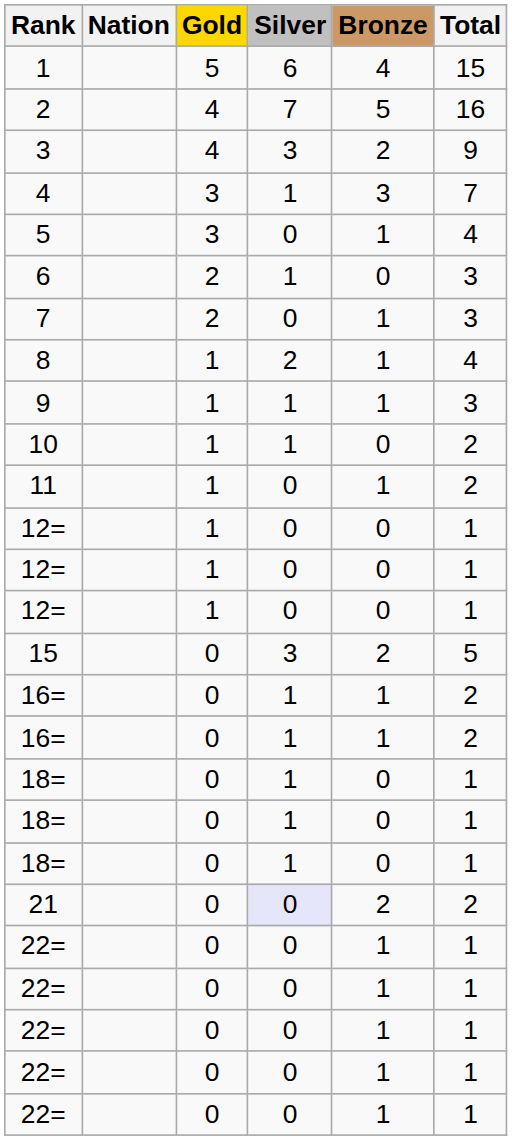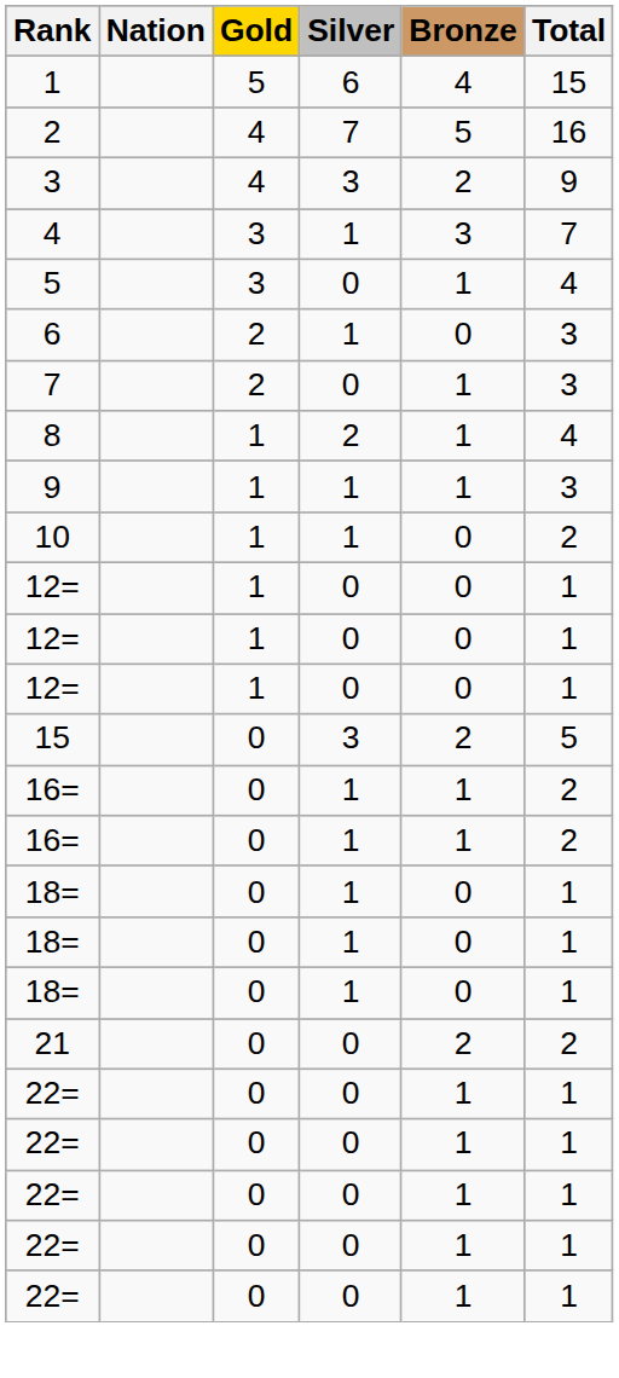 <table class="wikitable sortable" style="text-align:center">
 <tr>
 <th>Rank</th>
 <th>Nation</th>
 <th style="background-color:gold">Gold</th>
 <th style="background-color:silver">Silver</th>
 <th style="background-color:#cc9966">Bronze</th>
 <th>Total</th>
 </tr>
 <tr>
 <td>1</td>
 <td align=left></td>
 <td>5</td>
 <td>6</td>
 <td>4</td>
 <td>15</td>
 </tr>
 <tr>
 <td>2</td>
 <td align=left></td>
 <td>4</td>
 <td>7</td>
 <td>5</td>
 <td>16</td>
 </tr>
 <tr>
 <td>3</td>
 <td align=left></td>
 <td>4</td>
 <td>3</td>
 <td>2</td>
 <td>9</td>
 </tr>
 <tr>
 <td>4</td>
 <td align=left></td>
 <td>3</td>
 <td>1</td>
 <td>3</td>
 <td>7</td>
 </tr>
 <tr>
 <td>5</td>
 <td align=left></td>
 <td>3</td>
 <td>0</td>
 <td>1</td>
 <td>4</td>
 </tr>
 <tr>
 <td>6</td>
 <td align=left></td>
 <td>2</td>
 <td>1</td>
 <td>0</td>
 <td>3</td>
 </tr>
 <tr>
 <td>7</td>
 <td align=left></td>
 <td>2</td>
 <td>0</td>
 <td>1</td>
 <td>3</td>
 </tr>
 <tr>
 <td>8</td>
 <td align=left></td>
 <td>1</td>
 <td>2</td>
 <td>1</td>
 <td>4</td>
 </tr>
 <tr>
 <td>9</td>
 <td align=left></td>
 <td>1</td>
 <td>1</td>
 <td>1</td>
 <td>3</td>
 </tr>
 <tr>
 <td>10</td>
 <td align=left></td>
 <td>1</td>
 <td>1</td>
 <td>0</td>
 <td>2</td>
 </tr>
 <tr>
-<td>11</td>
-<td align=left></td>
-<td>1</td>
-<td>0</td>
-<td>1</td>
-<td>2</td>
-</tr>
-<tr>
 <td>12=</td>
 <td align=left></td>
 <td>1</td>
 <td>0</td>
 <td>0</td>
 <td>1</td>
 </tr>
 <tr>
 <td>12=</td>
 <td align=left></td>
 <td>1</td>
 <td>0</td>
 <td>0</td>
 <td>1</td>
 </tr>
 <tr>
 <td>12=</td>
 <td align=left></td>
 <td>1</td>
 <td>0</td>
 <td>0</td>
 <td>1</td>
 </tr>
 <tr>
 <td>15</td>
 <td align=left></td>
 <td>0</td>
 <td>3</td>
 <td>2</td>
 <td>5</td>
 </tr>
 <tr>
 <td>16=</td>
 <td align=left></td>
 <td>0</td>
 <td>1</td>
 <td>1</td>
 <td>2</td>
 </tr>
 <tr>
 <td>16=</td>
 <td align=left></td>
 <td>0</td>
 <td>1</td>
 <td>1</td>
 <td>2</td>
 </tr>
 <tr>
 <td>18=</td>
 <td align=left></td>
 <td>0</td>
 <td>1</td>
 <td>0</td>
 <td>1</td>
 </tr>
 <tr>
 <td>18=</td>
 <td align=left></td>
 <td>0</td>
 <td>1</td>
 <td>0</td>
 <td>1</td>
 </tr>
 <tr>
 <td>18=</td>
 <td align=left></td>
 <td>0</td>
 <td>1</td>
 <td>0</td>
 <td>1</td>
 </tr>
 <tr>
 <td>21</td>
 <td align=left></td>
 <td>0</td>
-<td style="background: lavender;">0</td>
+<td>0</td>
 <td>2</td>
 <td>2</td>
 </tr>
 <tr>
 <td>22=</td>
 <td align=left></td>
 <td>0</td>
 <td>0</td>
 <td>1</td>
 <td>1</td>
 </tr>
 <tr>
 <td>22=</td>
 <td align=left></td>
 <td>0</td>
 <td>0</td>
 <td>1</td>
 <td>1</td>
 </tr>
 <tr>
 <td>22=</td>
 <td align=left></td>
 <td>0</td>
 <td>0</td>
 <td>1</td>
 <td>1</td>
 </tr>
 <tr>
 <td>22=</td>
 <td align=left></td>
 <td>0</td>
 <td>0</td>
 <td>1</td>
 <td>1</td>
 </tr>
 <tr>
 <td>22=</td>
 <td align=left></td>
 <td>0</td>
 <td>0</td>
 <td>1</td>
 <td>1</td>
 </tr>
 </table>
